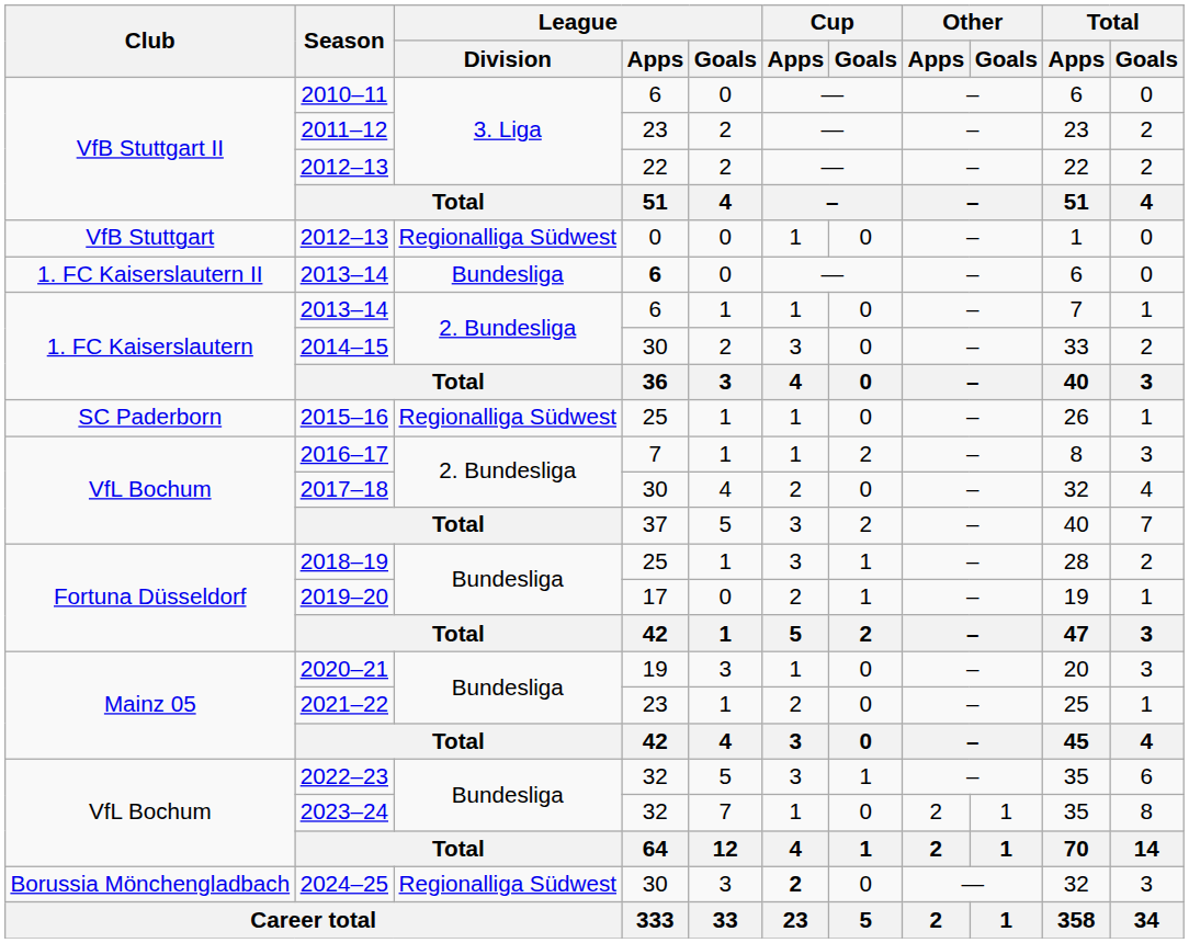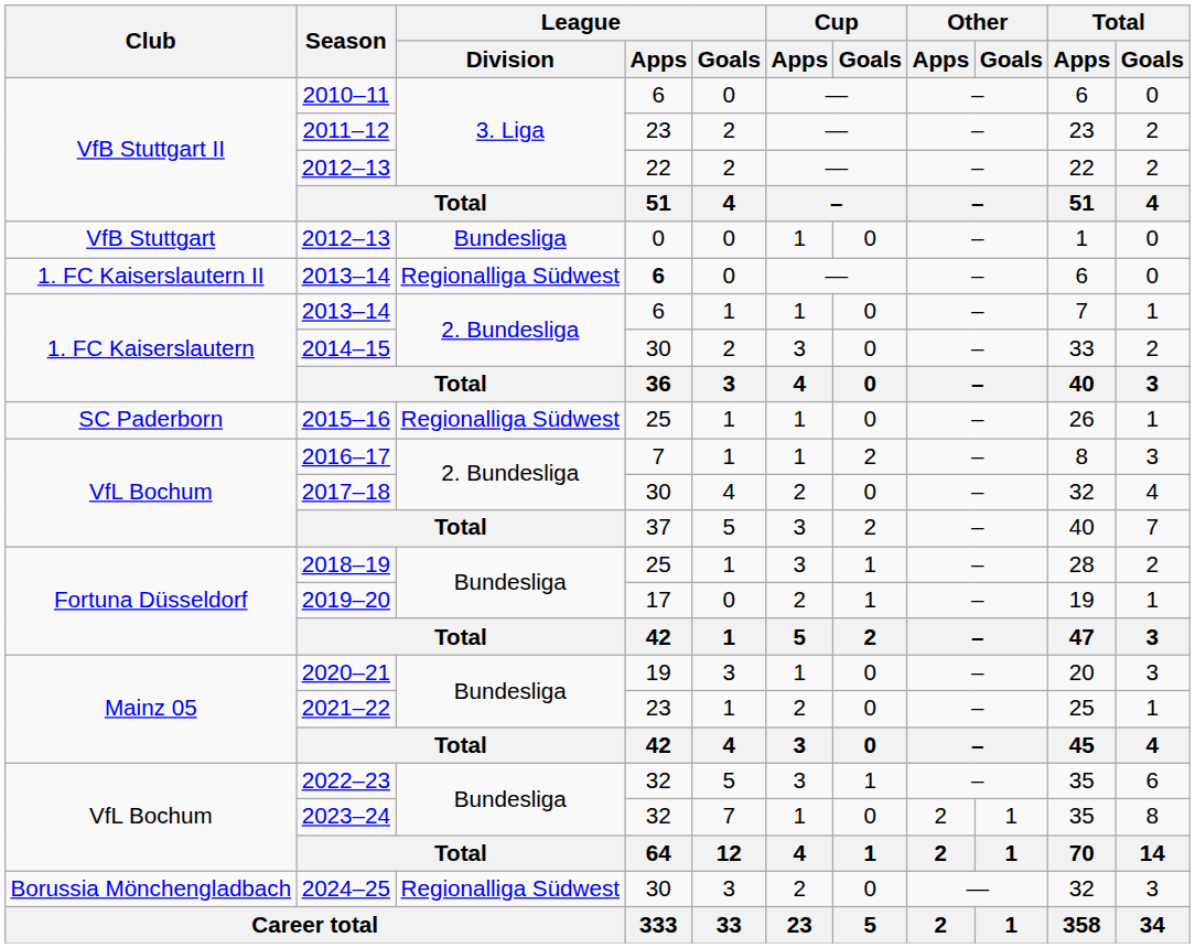 <table class="wikitable" style="text-align:center">
 <tr>
 <th rowspan="2">Club</th>
 <th rowspan="2">Season</th>
 <th colspan="3">League</th>
 <th colspan="2">Cup</th>
 <th colspan="2">Other</th>
 <th colspan="2">Total</th>
 </tr>
 <tr>
 <th>Division</th>
 <th>Apps</th>
 <th>Goals</th>
 <th>Apps</th>
 <th>Goals</th>
 <th>Apps</th>
 <th>Goals</th>
 <th>Apps</th>
 <th>Goals</th>
 </tr>
 <tr>
 <td rowspan="4"><a href='#'>VfB Stuttgart II</a></td>
 <td><a href='#'>2010–11</a></td>
 <td rowspan="3"><a href='#'>3. Liga</a></td>
 <td>6</td>
 <td>0</td>
 <td colspan="2">—</td>
 <td colspan="2">–</td>
 <td>6</td>
 <td>0</td>
 </tr>
 <tr>
 <td><a href='#'>2011–12</a></td>
 <td>23</td>
 <td>2</td>
 <td colspan="2">—</td>
 <td colspan="2">–</td>
 <td>23</td>
 <td>2</td>
 </tr>
 <tr>
 <td><a href='#'>2012–13</a></td>
 <td>22</td>
 <td>2</td>
 <td colspan="2">—</td>
 <td colspan="2">–</td>
 <td>22</td>
 <td>2</td>
 </tr>
 <tr>
 <th colspan="2">Total</th>
 <th>51</th>
 <th>4</th>
 <th colspan="2">–</th>
 <th colspan="2">–</th>
 <th>51</th>
 <th>4</th>
 </tr>
 <tr>
 <td><a href='#'>VfB Stuttgart</a></td>
 <td><a href='#'>2012–13</a></td>
-<td><a href='#'>Regionalliga Südwest</a></td>
+<td><a href='#'>Bundesliga</a></td>
 <td>0</td>
 <td>0</td>
 <td>1</td>
 <td>0</td>
 <td colspan="2">–</td>
 <td>1</td>
 <td>0</td>
 </tr>
 <tr>
 <td><a href='#'>1. FC Kaiserslautern II</a></td>
 <td><a href='#'>2013–14</a></td>
-<td><a href='#'>Bundesliga</a></td>
+<td><a href='#'>Regionalliga Südwest</a></td>
 <td><strong>6</strong></td>
 <td>0</td>
 <td colspan="2">—</td>
 <td colspan="2">–</td>
 <td>6</td>
 <td>0</td>
 </tr>
 <tr>
 <td rowspan="3"><a href='#'>1. FC Kaiserslautern</a></td>
 <td><a href='#'>2013–14</a></td>
 <td rowspan="2"><a href='#'>2. Bundesliga</a></td>
 <td>6</td>
 <td>1</td>
 <td>1</td>
 <td>0</td>
 <td colspan="2">–</td>
 <td>7</td>
 <td>1</td>
 </tr>
 <tr>
 <td><a href='#'>2014–15</a></td>
 <td>30</td>
 <td>2</td>
 <td>3</td>
 <td>0</td>
 <td colspan="2">–</td>
 <td>33</td>
 <td>2</td>
 </tr>
 <tr>
 <th colspan="2">Total</th>
 <th>36</th>
 <th>3</th>
 <th>4</th>
 <th>0</th>
 <th colspan="2">–</th>
 <th>40</th>
 <th>3</th>
 </tr>
 <tr>
 <td><a href='#'>SC Paderborn</a></td>
 <td><a href='#'>2015–16</a></td>
 <td><a href='#'>Regionalliga Südwest</a></td>
 <td>25</td>
 <td>1</td>
 <td>1</td>
 <td>0</td>
 <td colspan="2">–</td>
 <td>26</td>
 <td>1</td>
 </tr>
 <tr>
 <td rowspan="3"><a href='#'>VfL Bochum</a></td>
 <td><a href='#'>2016–17</a></td>
 <td rowspan="2">2. Bundesliga</td>
 <td>7</td>
 <td>1</td>
 <td>1</td>
 <td>2</td>
 <td colspan="2">–</td>
 <td>8</td>
 <td>3</td>
 </tr>
 <tr>
 <td><a href='#'>2017–18</a></td>
 <td>30</td>
 <td>4</td>
 <td>2</td>
 <td>0</td>
 <td colspan="2">–</td>
 <td>32</td>
 <td>4</td>
 </tr>
 <tr>
 <th colspan="2">Total</th>
 <td>37</td>
 <td>5</td>
 <td>3</td>
 <td>2</td>
 <td colspan="2">–</td>
 <td>40</td>
 <td>7</td>
 </tr>
 <tr>
 <td rowspan="3"><a href='#'>Fortuna Düsseldorf</a></td>
 <td><a href='#'>2018–19</a></td>
 <td rowspan="2">Bundesliga</td>
 <td>25</td>
 <td>1</td>
 <td>3</td>
 <td>1</td>
 <td colspan="2">–</td>
 <td>28</td>
 <td>2</td>
 </tr>
 <tr>
 <td><a href='#'>2019–20</a></td>
 <td>17</td>
 <td>0</td>
 <td>2</td>
 <td>1</td>
 <td colspan="2">–</td>
 <td>19</td>
 <td>1</td>
 </tr>
 <tr>
 <th colspan="2">Total</th>
 <th>42</th>
 <th>1</th>
 <th>5</th>
 <th>2</th>
 <th colspan="2">–</th>
 <th>47</th>
 <th>3</th>
 </tr>
 <tr>
 <td rowspan="3"><a href='#'>Mainz 05</a></td>
 <td><a href='#'>2020–21</a></td>
 <td rowspan="2">Bundesliga</td>
 <td>19</td>
 <td>3</td>
 <td>1</td>
 <td>0</td>
 <td colspan="2">–</td>
 <td>20</td>
 <td>3</td>
 </tr>
 <tr>
 <td><a href='#'>2021–22</a></td>
 <td>23</td>
 <td>1</td>
 <td>2</td>
 <td>0</td>
 <td colspan="2">–</td>
 <td>25</td>
 <td>1</td>
 </tr>
 <tr>
 <th colspan="2">Total</th>
 <th>42</th>
 <th>4</th>
 <th>3</th>
 <th>0</th>
 <th colspan="2">–</th>
 <th>45</th>
 <th>4</th>
 </tr>
 <tr>
 <td rowspan="3">VfL Bochum</td>
 <td><a href='#'>2022–23</a></td>
 <td rowspan="2">Bundesliga</td>
 <td>32</td>
 <td>5</td>
 <td>3</td>
 <td>1</td>
 <td colspan="2">–</td>
 <td>35</td>
 <td>6</td>
 </tr>
 <tr>
 <td><a href='#'>2023–24</a></td>
 <td>32</td>
 <td>7</td>
 <td>1</td>
 <td>0</td>
 <td>2</td>
 <td>1</td>
 <td>35</td>
 <td>8</td>
 </tr>
 <tr>
 <th colspan="2">Total</th>
 <th>64</th>
 <th>12</th>
 <th>4</th>
 <th>1</th>
 <th>2</th>
 <th>1</th>
 <th>70</th>
 <th>14</th>
 </tr>
 <tr>
 <td><a href='#'>Borussia Mönchengladbach</a></td>
 <td><a href='#'>2024–25</a></td>
 <td><a href='#'>Regionalliga Südwest</a></td>
 <td>30</td>
 <td>3</td>
-<td><strong>2</strong></td>
+<td>2</td>
 <td>0</td>
 <td colspan="2">—</td>
 <td>32</td>
 <td>3</td>
 </tr>
 <tr>
 <th colspan="3">Career total</th>
 <th>333</th>
 <th>33</th>
 <th>23</th>
 <th>5</th>
 <th>2</th>
 <th>1</th>
 <th>358</th>
 <th>34</th>
 </tr>
 </table>
